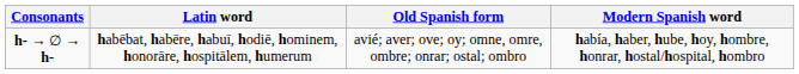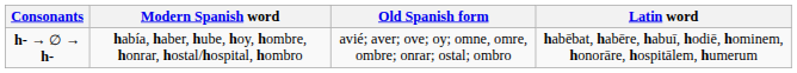 <table class="wikitable" style="text-align: center;">
 <tr>
 <th><a href='#'>Consonants</a></th>
+<th><a href='#'>Modern Spanish</a> word</th>
+<th><a href='#'>Old Spanish form</a></th>
 <th><a href='#'>Latin</a> word</th>
-<th><a href='#'>Old Spanish form</a></th>
-<th><a href='#'>Modern Spanish</a> word</th>
 </tr>
 <tr>
 <td><strong>h-</strong> →  ∅ → <strong>h-</strong></td>
+<td><strong>h</strong>abía, <strong>h</strong>aber, <strong>h</strong>ube, <strong>h</strong>oy, <strong>h</strong>ombre, <strong>h</strong>onrar, <strong>h</strong>ostal/<strong>h</strong>ospital, <strong>h</strong>ombro</td>
+<td>avié; aver; ove; oy; omne, omre, ombre; onrar; ostal; ombro</td>
 <td><strong>h</strong>abēbat, <strong>h</strong>abēre, <strong>h</strong>abuī, <strong>h</strong>odiē, <strong>h</strong>ominem, <strong>h</strong>onorāre, <strong>h</strong>ospitālem, <strong>h</strong>umerum</td>
-<td>avié; aver; ove; oy; omne, omre, ombre; onrar; ostal; ombro</td>
-<td><strong>h</strong>abía, <strong>h</strong>aber, <strong>h</strong>ube, <strong>h</strong>oy, <strong>h</strong>ombre, <strong>h</strong>onrar, <strong>h</strong>ostal/<strong>h</strong>ospital, <strong>h</strong>ombro</td>
 </tr>
 </table>
